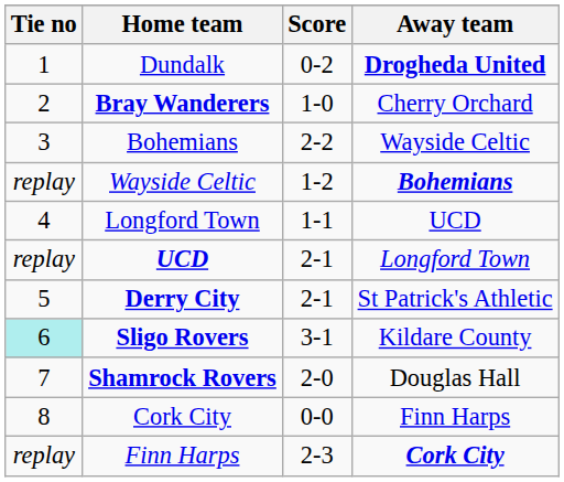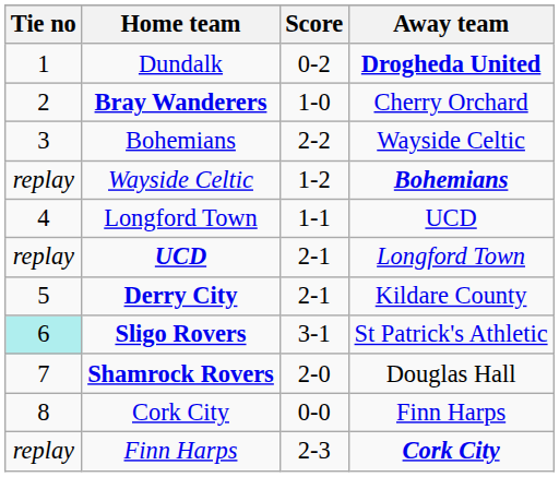 <table class="wikitable" style="text-align: center">
 <tr>
 </tr>
 <tr>
 <th>Tie no</th>
 <th>Home team</th>
 <th>Score</th>
 <th>Away team</th>
 </tr>
 <tr>
 <td>1</td>
 <td><a href='#'>Dundalk</a></td>
 <td>0-2</td>
 <td><strong><a href='#'>Drogheda United</a></strong></td>
 </tr>
 <tr>
 <td>2</td>
 <td><strong><a href='#'>Bray Wanderers</a></strong></td>
 <td>1-0</td>
 <td><a href='#'>Cherry Orchard</a></td>
 </tr>
 <tr>
 <td>3</td>
 <td><a href='#'>Bohemians</a></td>
 <td>2-2</td>
 <td><a href='#'>Wayside Celtic</a></td>
 </tr>
 <tr>
 <td><em>replay</em></td>
 <td><em><a href='#'>Wayside Celtic</a></em></td>
 <td>1-2</td>
 <td><strong><em><a href='#'>Bohemians</a></em></strong></td>
 </tr>
 <tr>
 <td>4</td>
 <td><a href='#'>Longford Town</a></td>
 <td>1-1</td>
 <td><a href='#'>UCD</a></td>
 </tr>
 <tr>
 <td><em>replay</em></td>
 <td><strong><em><a href='#'>UCD</a></em></strong></td>
 <td>2-1</td>
 <td><em><a href='#'>Longford Town</a></em></td>
 </tr>
 <tr>
 <td>5</td>
 <td><strong><a href='#'>Derry City</a></strong></td>
 <td>2-1</td>
-<td><a href='#'>St Patrick's Athletic</a></td>
+<td><a href='#'>Kildare County</a></td>
 </tr>
 <tr>
 <td style="background: paleturquoise;">6</td>
 <td><strong><a href='#'>Sligo Rovers</a></strong></td>
 <td>3-1</td>
-<td><a href='#'>Kildare County</a></td>
+<td><a href='#'>St Patrick's Athletic</a></td>
 </tr>
 <tr>
 <td>7</td>
 <td><strong><a href='#'>Shamrock Rovers</a></strong></td>
 <td>2-0</td>
 <td>Douglas Hall</td>
 </tr>
 <tr>
 <td>8</td>
 <td><a href='#'>Cork City</a></td>
 <td>0-0</td>
 <td><a href='#'>Finn Harps</a></td>
 </tr>
 <tr>
 <td><em>replay</em></td>
 <td><em><a href='#'>Finn Harps</a></em></td>
 <td>2-3</td>
 <td><strong><em><a href='#'>Cork City</a></em></strong></td>
 </tr>
 </table>
